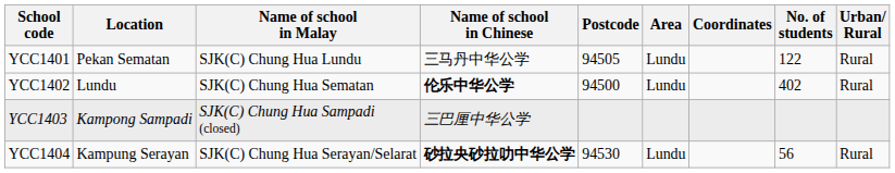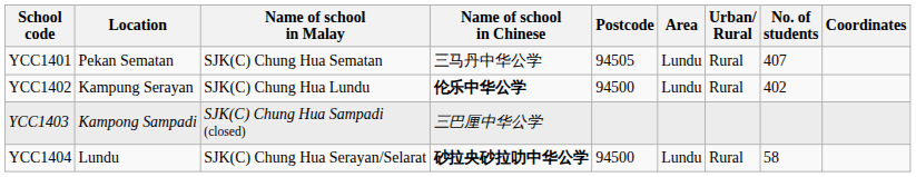 <table class="wikitable sortable">
 <tr>
 <th>School<br>code</th>
 <th>Location</th>
 <th>Name of school<br>in Malay</th>
 <th>Name of school<br>in Chinese</th>
 <th>Postcode</th>
 <th>Area</th>
+<th>Urban/<br>Rural</th>
+<th>No. of<br>students</th>
 <th>Coordinates</th>
-<th>No. of<br>students</th>
-<th>Urban/<br>Rural</th>
 </tr>
 <tr>
 <td>YCC1401</td>
 <td>Pekan Sematan</td>
-<td>SJK(C) Chung Hua Lundu</td>
+<td>SJK(C) Chung Hua Sematan</td>
 <td>三马丹中华公学</td>
 <td>94505</td>
 <td>Lundu</td>
+<td>Rural</td>
+<td>407</td>
 <td></td>
-<td>122</td>
-<td>Rural</td>
 </tr>
 <tr>
 <td>YCC1402</td>
-<td>Lundu</td>
-<td>SJK(C) Chung Hua Sematan</td>
+<td>Kampung Serayan</td>
+<td>SJK(C) Chung Hua Lundu</td>
 <td><strong>伦乐中华公学</strong></td>
 <td>94500</td>
 <td>Lundu</td>
+<td>Rural</td>
+<td>402</td>
 <td></td>
-<td>402</td>
-<td>Rural</td>
 </tr>
 <tr bgcolor=#ECECEC>
 <td><em>YCC1403</em></td>
 <td><em>Kampong Sampadi</em></td>
 <td><em>SJK(C) Chung Hua Sampadi</em><br><small>(closed)</small></td>
 <td><em>三巴厘中华公学</em></td>
 <td></td>
 <td></td>
 <td></td>
 <td></td>
 <td></td>
 </tr>
 <tr>
 <td>YCC1404</td>
-<td>Kampung Serayan</td>
+<td>Lundu</td>
 <td>SJK(C) Chung Hua Serayan/Selarat</td>
 <td><strong>砂拉央砂拉叻中华公学</strong></td>
-<td>94530</td>
+<td>94500</td>
 <td>Lundu</td>
+<td>Rural</td>
+<td>58</td>
 <td></td>
-<td>56</td>
-<td>Rural</td>
 </tr>
 </table>
